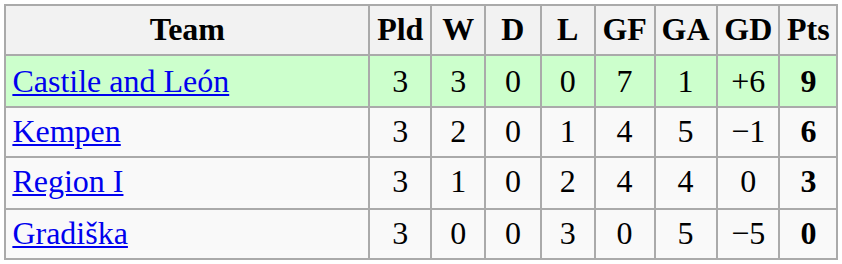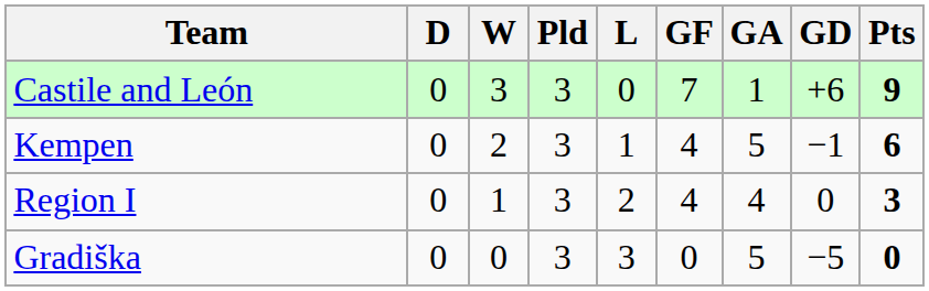 <table class="wikitable" style="text-align:center;">
 <tr>
 <th width=175>Team</th>
+<th width=20 abbr="Drawn">D</th>
+<th width=20 abbr="Won">W</th>
 <th width=20 abbr="Played">Pld</th>
-<th width=20 abbr="Won">W</th>
-<th width=20 abbr="Drawn">D</th>
 <th width=20 abbr="Lost">L</th>
 <th width=20 abbr="Goals for">GF</th>
 <th width=20 abbr="Goals against">GA</th>
 <th width=20 abbr="Goal difference">GD</th>
 <th width=20 abbr="Points">Pts</th>
 </tr>
 <tr bgcolor=#ccffcc>
 <td align=left> <a href='#'>Castile and León</a></td>
+<td>0</td>
 <td>3</td>
 <td>3</td>
-<td>0</td>
 <td>0</td>
 <td>7</td>
 <td>1</td>
 <td>+6</td>
 <td><strong>9</strong></td>
 </tr>
 <tr>
 <td align=left> <a href='#'>Kempen</a></td>
+<td>0</td>
+<td>2</td>
 <td>3</td>
-<td>2</td>
-<td>0</td>
 <td>1</td>
 <td>4</td>
 <td>5</td>
 <td>−1</td>
 <td><strong>6</strong></td>
 </tr>
 <tr>
 <td align=left> <a href='#'>Region I</a></td>
+<td>0</td>
+<td>1</td>
 <td>3</td>
-<td>1</td>
-<td>0</td>
 <td>2</td>
 <td>4</td>
 <td>4</td>
 <td>0</td>
 <td><strong>3</strong></td>
 </tr>
 <tr>
 <td align=left> <a href='#'>Gradiška</a></td>
-<td>3</td>
 <td>0</td>
 <td>0</td>
+<td>3</td>
 <td>3</td>
 <td>0</td>
 <td>5</td>
 <td>−5</td>
 <td><strong>0</strong></td>
 </tr>
 </table>
